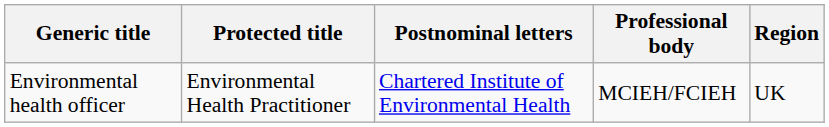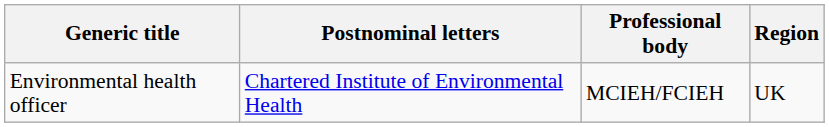 <table class= wikitable>
 <tr>
 <th>Generic title</th>
-<th>Protected title</th>
 <th>Postnominal letters</th>
 <th>Professional body</th>
 <th>Region</th>
 </tr>
 <tr>
 <td>Environmental health officer</td>
-<td>Environmental Health Practitioner</td>
 <td><a href='#'>Chartered Institute of Environmental Health</a></td>
 <td>MCIEH/FCIEH</td>
 <td>UK</td>
 </tr>
 </table>
